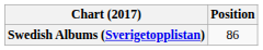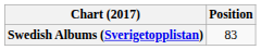 <table class="wikitable sortable plainrowheaders">
 <tr>
 <th>Chart (2017)</th>
 <th>Position</th>
 </tr>
 <tr>
 <th scope="row">Swedish Albums (<a href='#'>Sverigetopplistan</a>)</th>
-<td style="text-align:center">86</td>
+<td style="text-align:center">83</td>
 </tr>
 </table>
